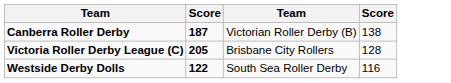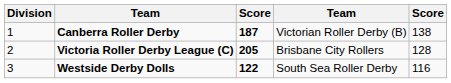 <table class="wikitable">
 <tr>
+<th>Division</th>
 <th>Team</th>
 <th>Score</th>
 <th>Team</th>
 <th>Score</th>
 </tr>
 <tr>
+<td>1</td>
 <td><strong>Canberra Roller Derby</strong></td>
 <td><strong>187</strong></td>
 <td>Victorian Roller Derby (B)</td>
 <td>138</td>
 </tr>
 <tr>
+<td>2</td>
 <td><strong>Victoria Roller Derby League (C)</strong></td>
 <td><strong>205</strong></td>
 <td>Brisbane City Rollers</td>
 <td>128</td>
 </tr>
 <tr>
+<td>3</td>
 <td><strong>Westside Derby Dolls</strong></td>
 <td><strong>122</strong></td>
 <td>South Sea Roller Derby</td>
 <td>116</td>
 </tr>
 </table>
